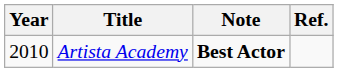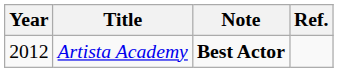 <table class="wikitable">
 <tr>
 <th>Year</th>
 <th>Title</th>
 <th>Note</th>
 <th>Ref.</th>
 </tr>
 <tr>
-<td>2010</td>
+<td>2012</td>
 <td><em><a href='#'>Artista Academy</a></em></td>
 <td><strong>Best Actor</strong></td>
 <td></td>
 </tr>
 </table>
